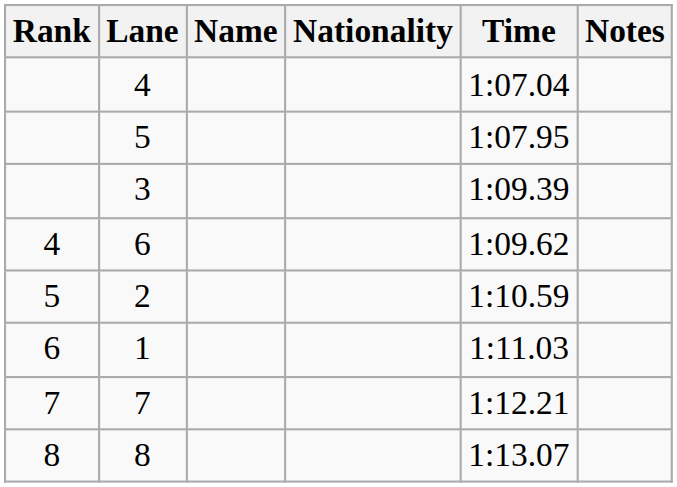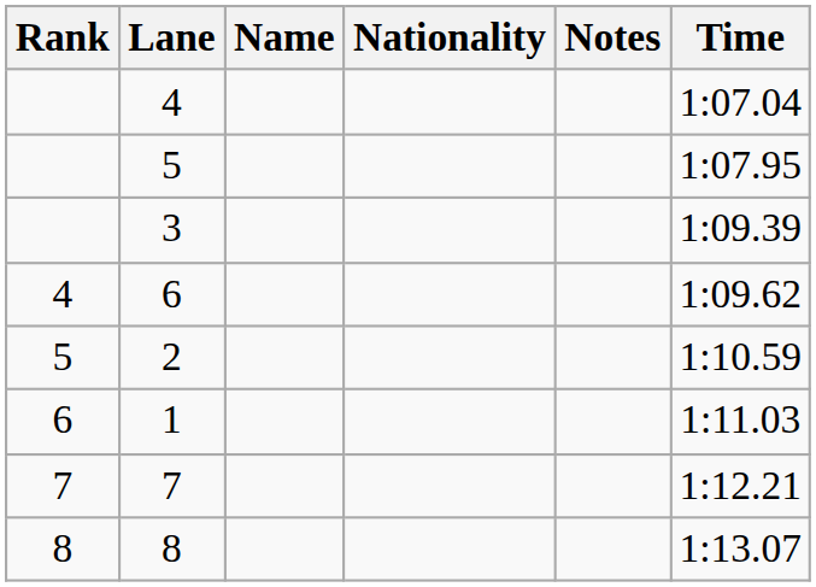 <table class="wikitable sortable" style="text-align:center">
 <tr>
 <th>Rank</th>
 <th>Lane</th>
 <th>Name</th>
 <th>Nationality</th>
+<th>Notes</th>
 <th>Time</th>
-<th>Notes</th>
 </tr>
 <tr>
 <td></td>
 <td>4</td>
 <td align=left></td>
 <td align=left></td>
+<td></td>
 <td>1:07.04</td>
-<td></td>
 </tr>
 <tr>
 <td></td>
 <td>5</td>
 <td align=left></td>
 <td align=left></td>
+<td></td>
 <td>1:07.95</td>
-<td></td>
 </tr>
 <tr>
 <td></td>
 <td>3</td>
 <td align=left></td>
 <td align=left></td>
+<td></td>
 <td>1:09.39</td>
-<td></td>
 </tr>
 <tr>
 <td>4</td>
 <td>6</td>
 <td align=left></td>
 <td align=left></td>
+<td></td>
 <td>1:09.62</td>
-<td></td>
 </tr>
 <tr>
 <td>5</td>
 <td>2</td>
 <td align=left></td>
 <td align=left></td>
+<td></td>
 <td>1:10.59</td>
-<td></td>
 </tr>
 <tr>
 <td>6</td>
 <td>1</td>
 <td align=left></td>
 <td align=left></td>
+<td></td>
 <td>1:11.03</td>
-<td></td>
 </tr>
 <tr>
 <td>7</td>
 <td>7</td>
 <td align=left></td>
 <td align=left></td>
+<td></td>
 <td>1:12.21</td>
-<td></td>
 </tr>
 <tr>
 <td>8</td>
 <td>8</td>
 <td align=left></td>
 <td align=left></td>
+<td></td>
 <td>1:13.07</td>
-<td></td>
 </tr>
 </table>
